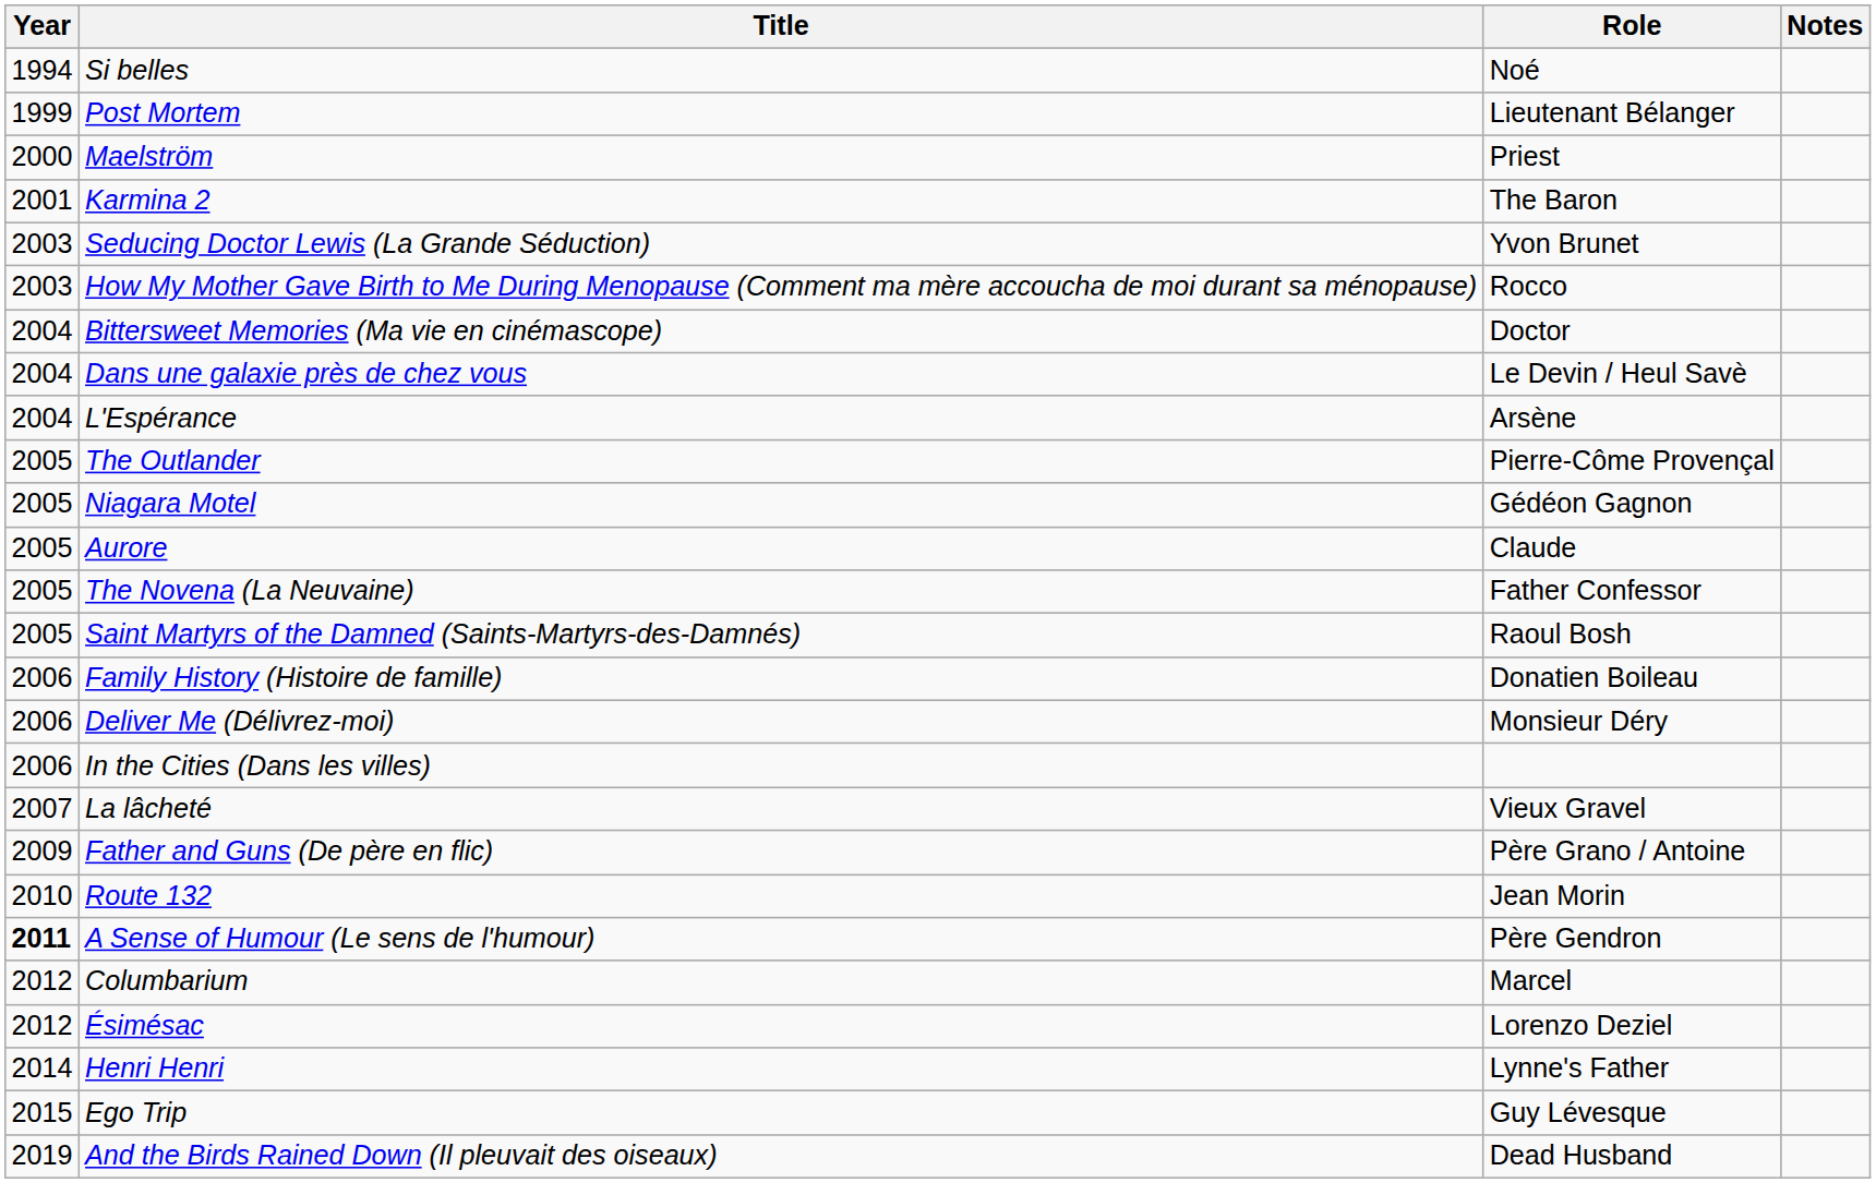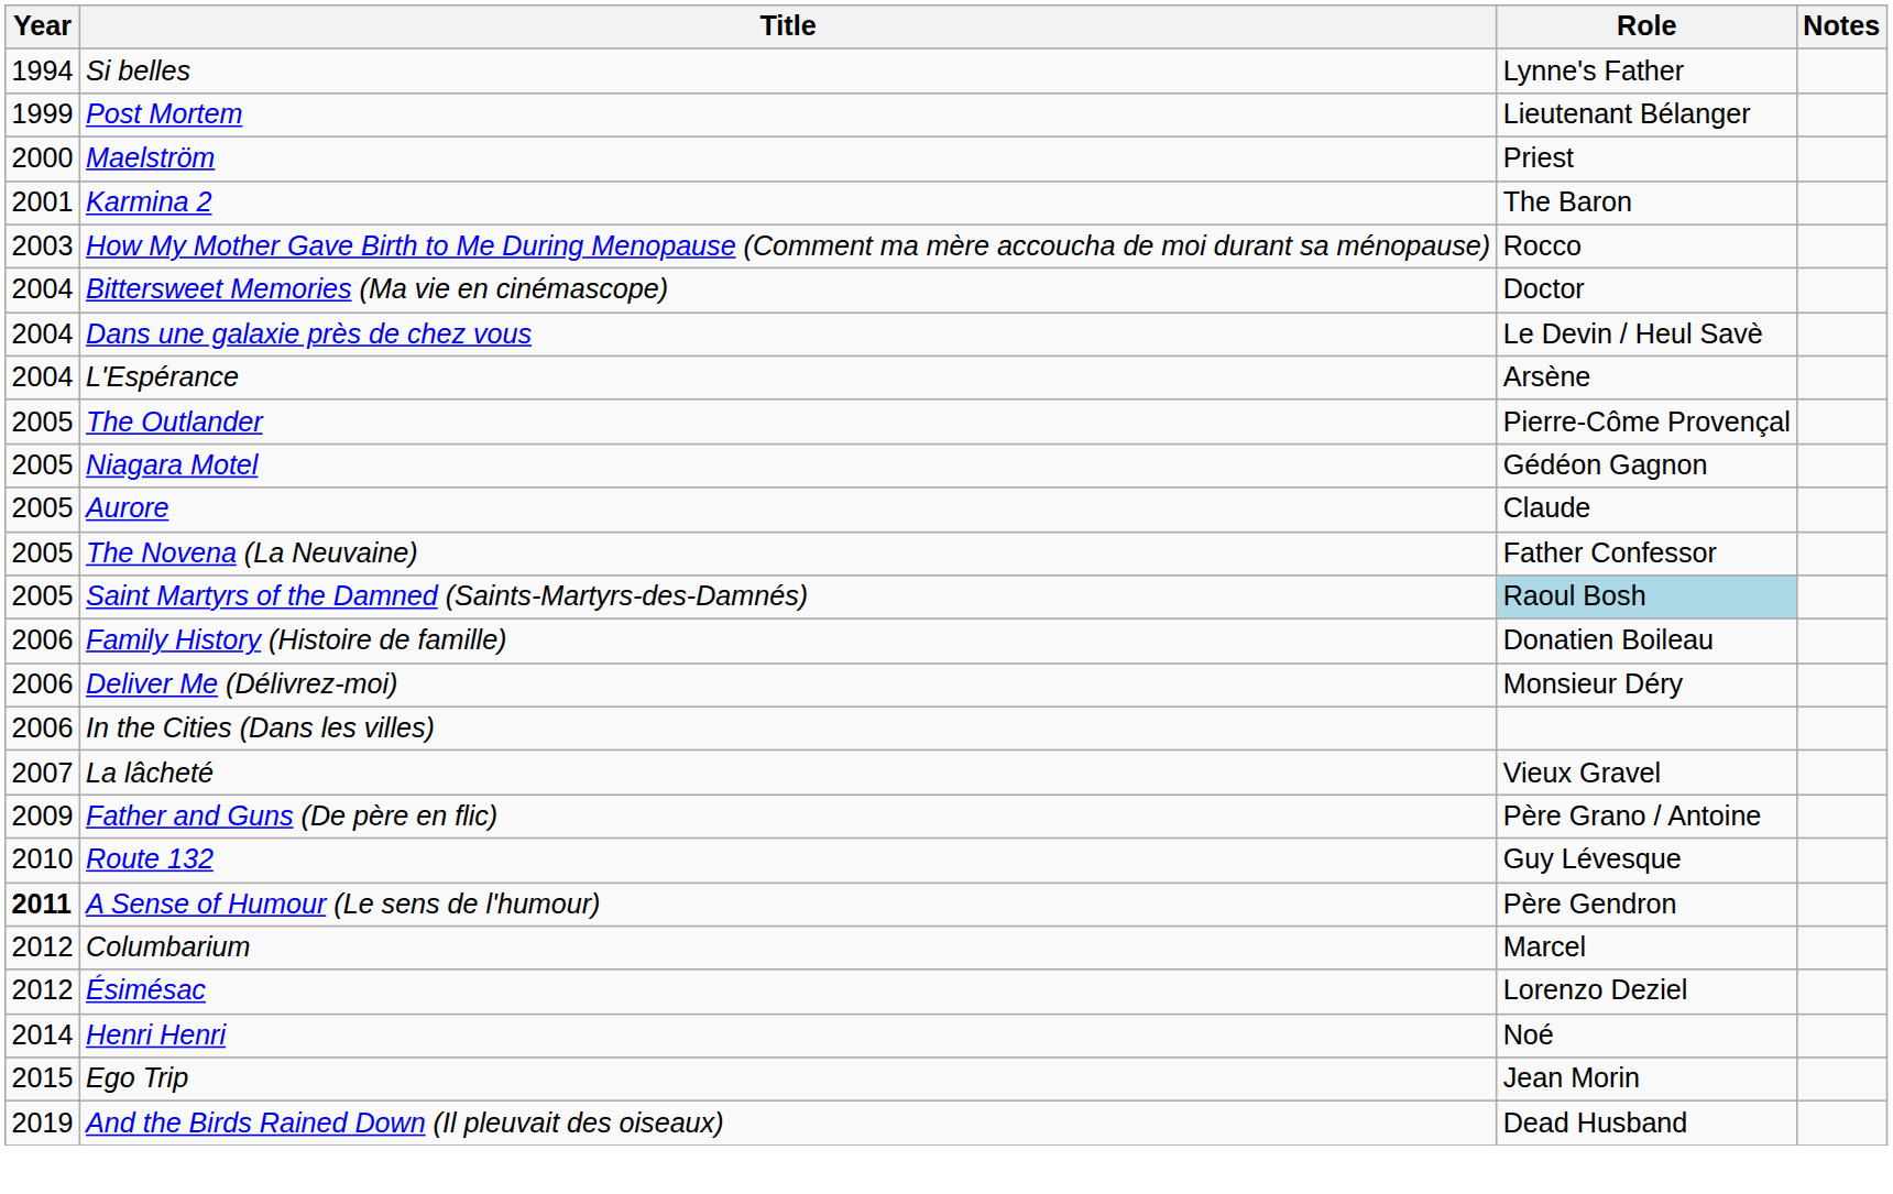 <table class="wikitable">
 <tr>
 <th>Year</th>
 <th>Title</th>
 <th>Role</th>
 <th>Notes</th>
 </tr>
 <tr>
 <td>1994</td>
 <td><em>Si belles</em></td>
-<td>Noé</td>
+<td>Lynne's Father</td>
 <td></td>
 </tr>
 <tr>
 <td>1999</td>
 <td><em><a href='#'>Post Mortem</a></em></td>
 <td>Lieutenant Bélanger</td>
 <td></td>
 </tr>
 <tr>
 <td>2000</td>
 <td><em><a href='#'>Maelström</a></em></td>
 <td>Priest</td>
 <td></td>
 </tr>
 <tr>
 <td>2001</td>
 <td><em><a href='#'>Karmina 2</a></em></td>
 <td>The Baron</td>
-<td></td>
-</tr>
-<tr>
-<td>2003</td>
-<td><em><a href='#'>Seducing Doctor Lewis</a> (La Grande Séduction)</em></td>
-<td>Yvon Brunet</td>
 <td></td>
 </tr>
 <tr>
 <td>2003</td>
 <td><em><a href='#'>How My Mother Gave Birth to Me During Menopause</a> (Comment ma mère accoucha de moi durant sa ménopause)</em></td>
 <td>Rocco</td>
 <td></td>
 </tr>
 <tr>
 <td>2004</td>
 <td><em><a href='#'>Bittersweet Memories</a> (Ma vie en cinémascope)</em></td>
 <td>Doctor</td>
 <td></td>
 </tr>
 <tr>
 <td>2004</td>
 <td><em><a href='#'>Dans une galaxie près de chez vous</a></em></td>
 <td>Le Devin / Heul Savè</td>
 <td></td>
 </tr>
 <tr>
 <td>2004</td>
 <td><em>L'Espérance</em></td>
 <td>Arsène</td>
 <td></td>
 </tr>
 <tr>
 <td>2005</td>
 <td><em><a href='#'>The Outlander</a></em></td>
 <td>Pierre-Côme Provençal</td>
 <td></td>
 </tr>
 <tr>
 <td>2005</td>
 <td><em><a href='#'>Niagara Motel</a></em></td>
 <td>Gédéon Gagnon</td>
 <td></td>
 </tr>
 <tr>
 <td>2005</td>
 <td><em><a href='#'>Aurore</a></em></td>
 <td>Claude</td>
 <td></td>
 </tr>
 <tr>
 <td>2005</td>
 <td><em><a href='#'>The Novena</a> (La Neuvaine)</em></td>
 <td>Father Confessor</td>
 <td></td>
 </tr>
 <tr>
 <td>2005</td>
 <td><em><a href='#'>Saint Martyrs of the Damned</a> (Saints-Martyrs-des-Damnés)</em></td>
-<td>Raoul Bosh</td>
+<td style="background: lightblue;">Raoul Bosh</td>
 <td></td>
 </tr>
 <tr>
 <td>2006</td>
 <td><em><a href='#'>Family History</a> (Histoire de famille)</em></td>
 <td>Donatien Boileau</td>
 <td></td>
 </tr>
 <tr>
 <td>2006</td>
 <td><em><a href='#'>Deliver Me</a> (Délivrez-moi)</em></td>
 <td>Monsieur Déry</td>
 <td></td>
 </tr>
 <tr>
 <td>2006</td>
 <td><em>In the Cities (Dans les villes)</em></td>
 <td></td>
 <td></td>
 </tr>
 <tr>
 <td>2007</td>
 <td><em>La lâcheté</em></td>
 <td>Vieux Gravel</td>
 <td></td>
 </tr>
 <tr>
 <td>2009</td>
 <td><em><a href='#'>Father and Guns</a> (De père en flic)</em></td>
 <td>Père Grano / Antoine</td>
 <td></td>
 </tr>
 <tr>
 <td>2010</td>
 <td><em><a href='#'>Route 132</a></em></td>
-<td>Jean Morin</td>
+<td>Guy Lévesque</td>
 <td></td>
 </tr>
 <tr>
 <td><strong>2011</strong></td>
 <td><em><a href='#'>A Sense of Humour</a> (Le sens de l'humour)</em></td>
 <td>Père Gendron</td>
 <td></td>
 </tr>
 <tr>
 <td>2012</td>
 <td><em>Columbarium</em></td>
 <td>Marcel</td>
 <td></td>
 </tr>
 <tr>
 <td>2012</td>
 <td><em><a href='#'>Ésimésac</a></em></td>
 <td>Lorenzo Deziel</td>
 <td></td>
 </tr>
 <tr>
 <td>2014</td>
 <td><em><a href='#'>Henri Henri</a></em></td>
-<td>Lynne's Father</td>
+<td>Noé</td>
 <td></td>
 </tr>
 <tr>
 <td>2015</td>
 <td><em>Ego Trip</em></td>
-<td>Guy Lévesque</td>
+<td>Jean Morin</td>
 <td></td>
 </tr>
 <tr>
 <td>2019</td>
 <td><em><a href='#'>And the Birds Rained Down</a> (Il pleuvait des oiseaux)</em></td>
 <td>Dead Husband</td>
 <td></td>
 </tr>
 </table>
